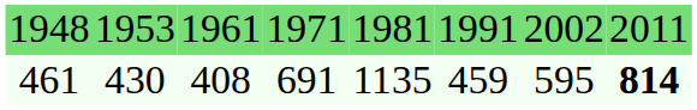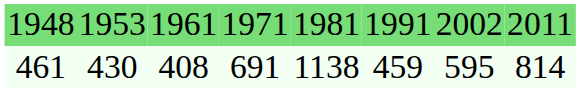 <table align="center" cellspacing="0" style="background:#f3fff3">
 <tr bgcolor="#77dd77">
 <td align="center">1948</td>
 <td align="center">1953</td>
 <td align="center">1961</td>
 <td align="center">1971</td>
 <td align="center">1981</td>
 <td align="center">1991</td>
 <td align="center">2002</td>
 <td align="center">2011</td>
 </tr>
 <tr>
 <td align="center">461</td>
 <td align="center">430</td>
 <td align="center">408</td>
 <td align="center">691</td>
-<td align="center">1135</td>
+<td align="center">1138</td>
 <td align="center">459</td>
 <td align="center">595</td>
-<td align="center"><strong>814</strong></td>
+<td align="center">814</td>
 </tr>
 </table>
